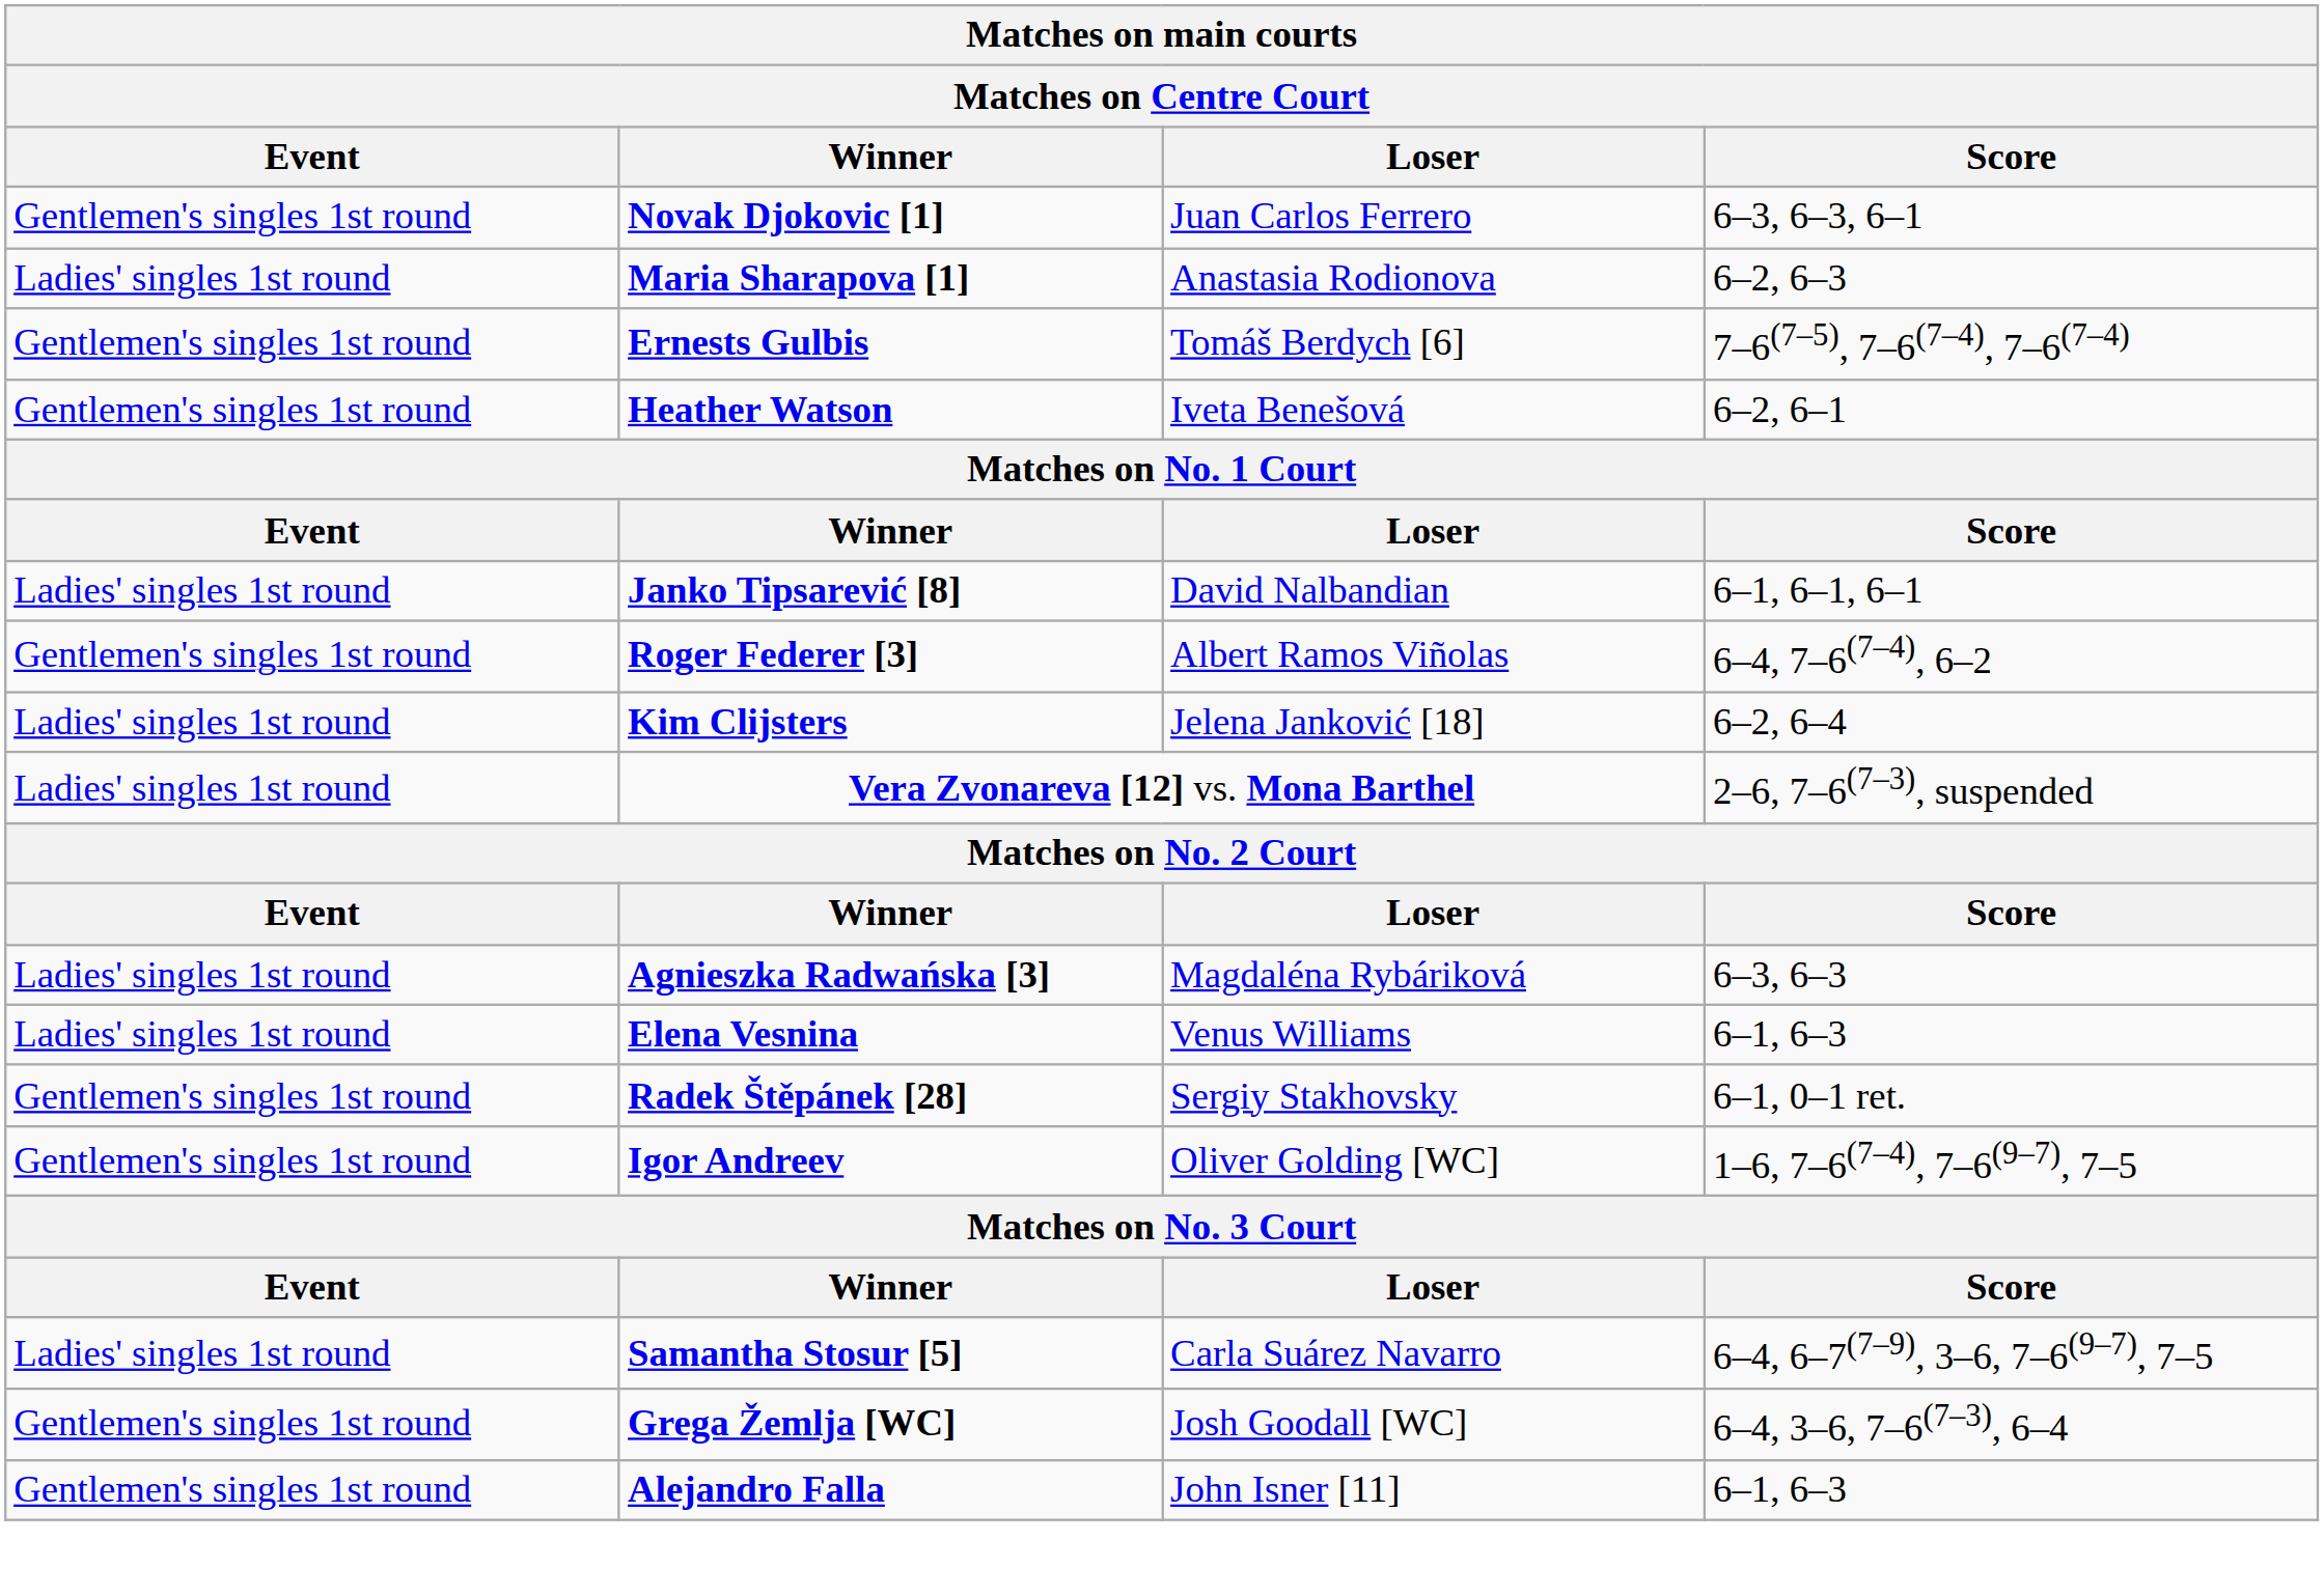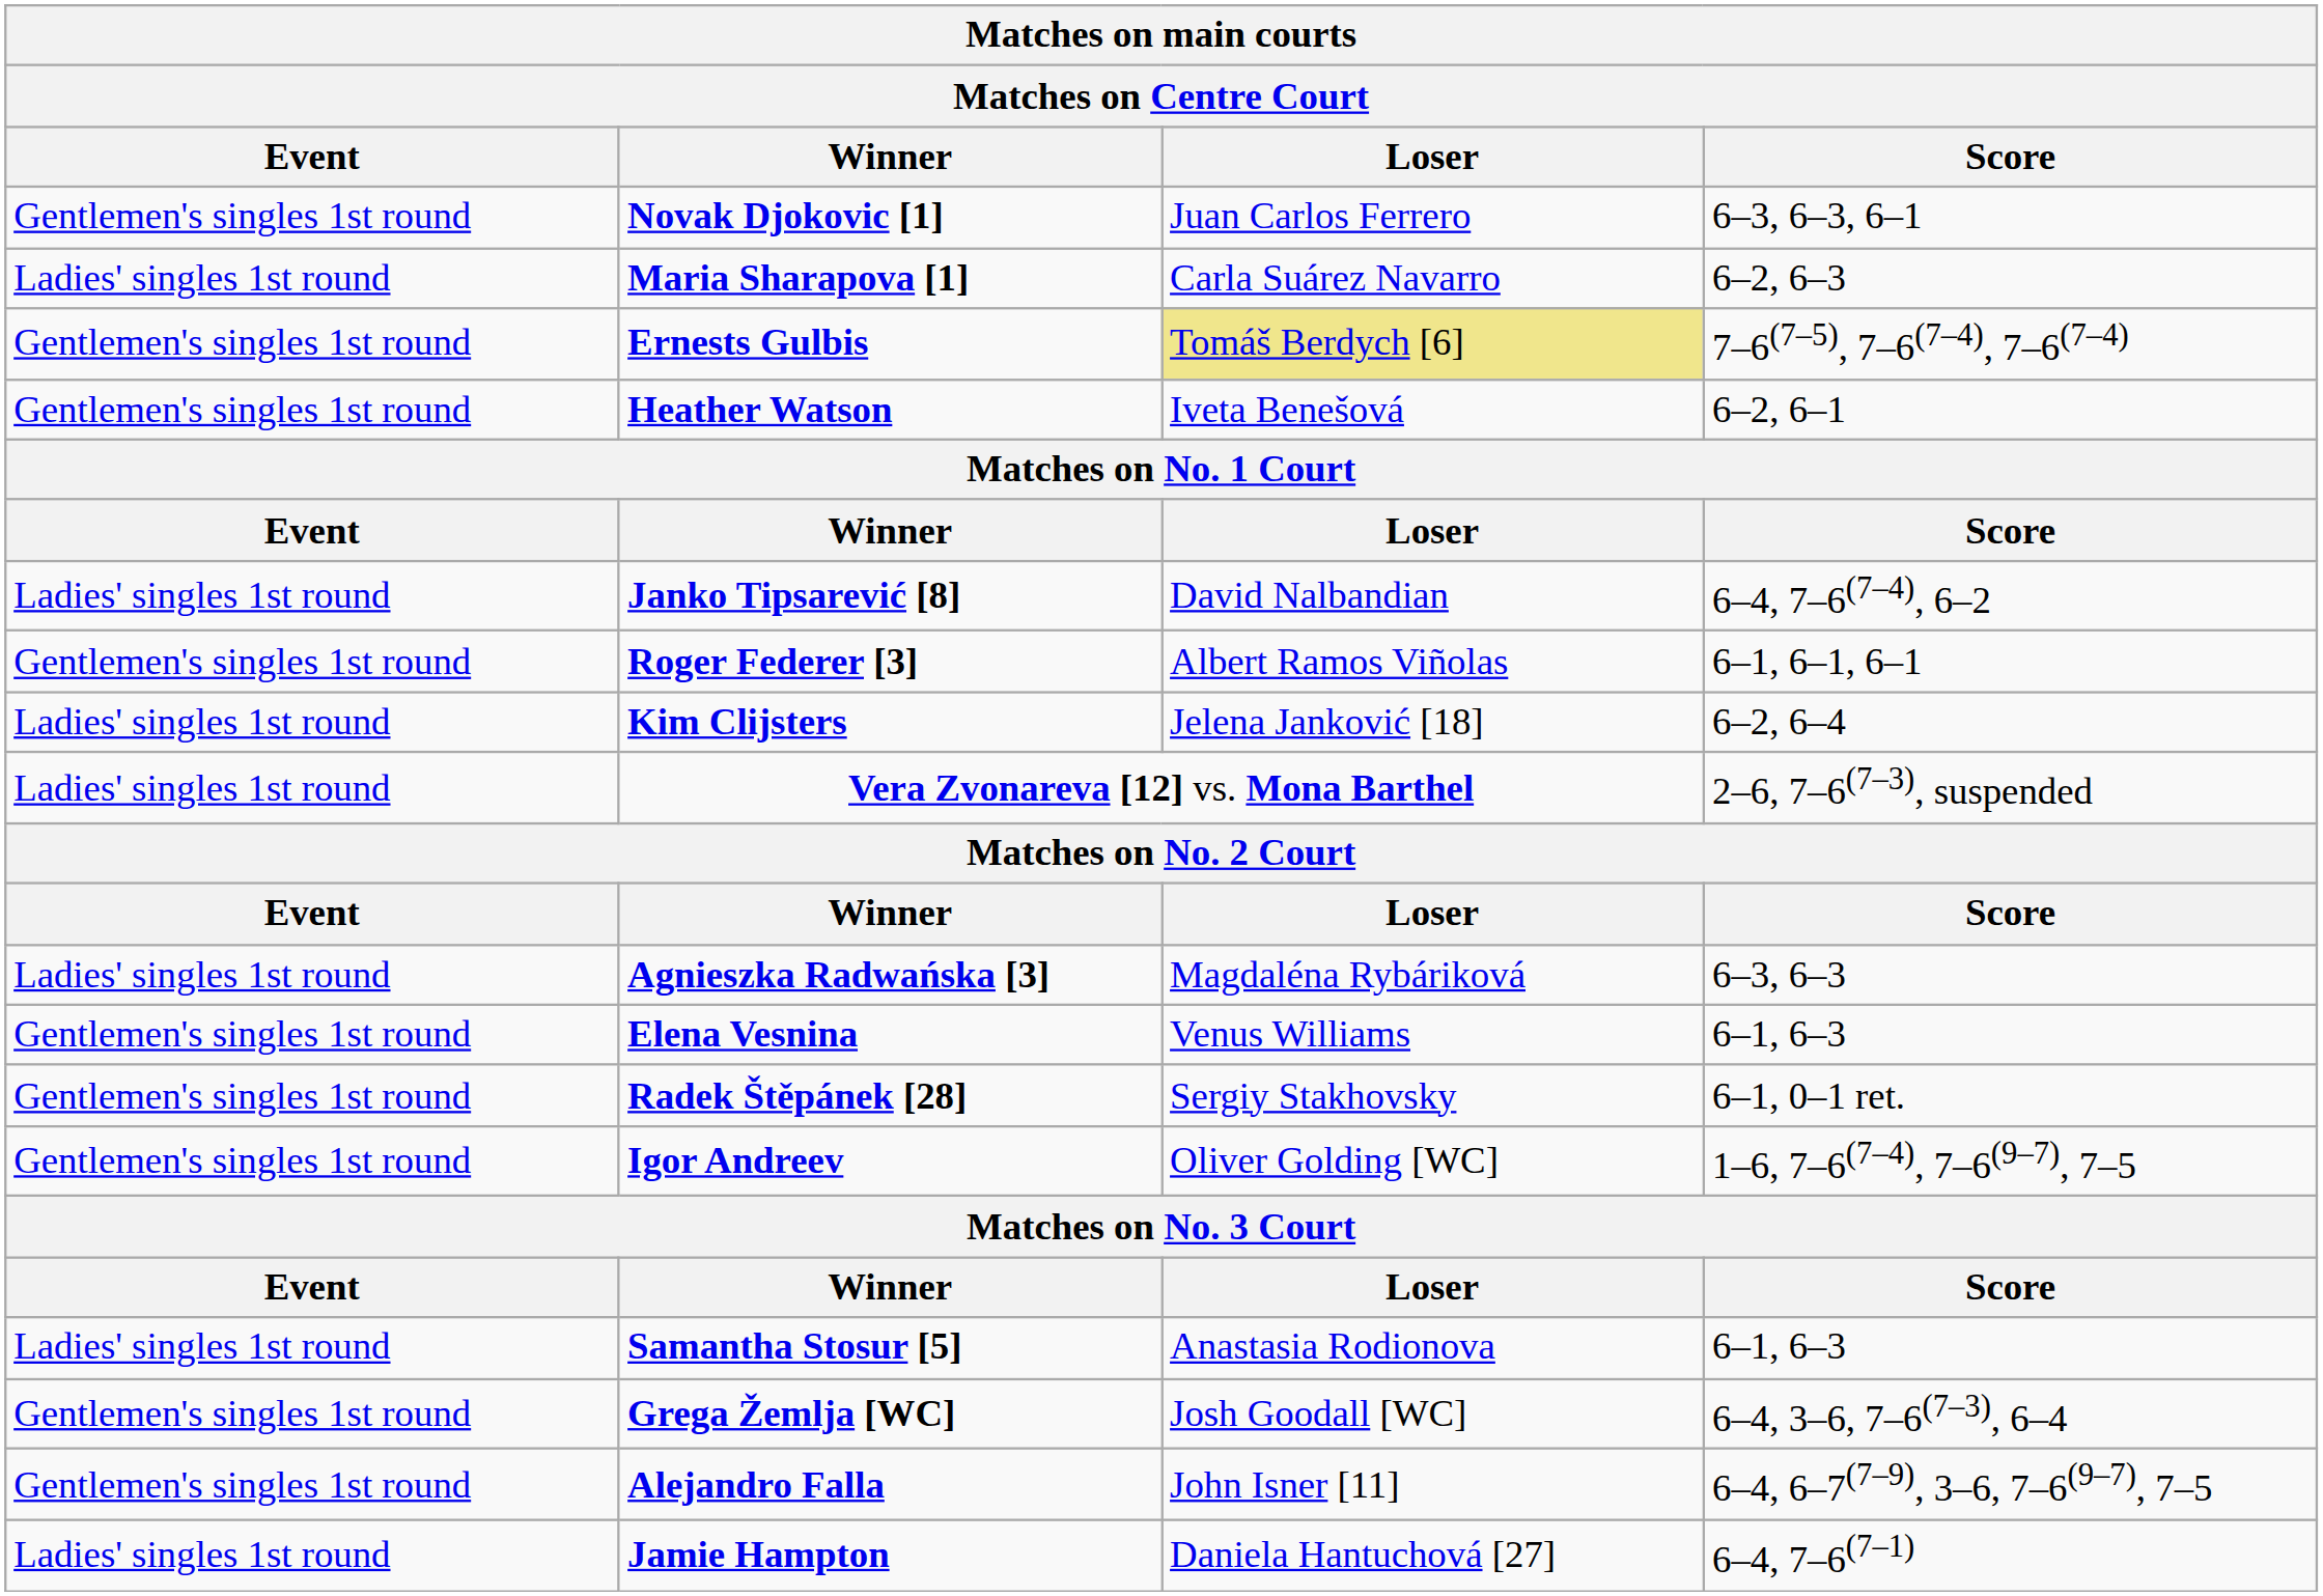 <table class="wikitable collapsible uncollapsed" style="margin:auto;">
 <tr>
 <th colspan="4" style="white-space:nowrap;">Matches on main courts</th>
 </tr>
 <tr>
 <th colspan="4">Matches on <a href='#'>Centre Court</a></th>
 </tr>
 <tr>
 <th width=220>Event</th>
 <th width=220>Winner</th>
 <th width=220>Loser</th>
 <th width=250>Score</th>
 </tr>
 <tr>
 <td><a href='#'>Gentlemen's singles 1st round</a></td>
 <td> <strong><a href='#'>Novak Djokovic</a> [1]</strong></td>
 <td> <a href='#'>Juan Carlos Ferrero</a></td>
 <td>6–3, 6–3, 6–1</td>
 </tr>
 <tr>
 <td><a href='#'>Ladies' singles 1st round</a></td>
 <td> <strong><a href='#'>Maria Sharapova</a> [1]</strong></td>
-<td> <a href='#'>Anastasia Rodionova</a></td>
+<td> <a href='#'>Carla Suárez Navarro</a></td>
 <td>6–2, 6–3</td>
 </tr>
 <tr>
 <td><a href='#'>Gentlemen's singles 1st round</a></td>
 <td> <strong><a href='#'>Ernests Gulbis</a></strong></td>
-<td> <a href='#'>Tomáš Berdych</a> [6]</td>
+<td style="background: khaki;"> <a href='#'>Tomáš Berdych</a> [6]</td>
 <td>7–6<sup>(7–5)</sup>, 7–6<sup>(7–4)</sup>, 7–6<sup>(7–4)</sup></td>
 </tr>
 <tr>
 <td><a href='#'>Gentlemen's singles 1st round</a></td>
 <td> <strong><a href='#'>Heather Watson</a></strong></td>
 <td> <a href='#'>Iveta Benešová</a></td>
 <td>6–2, 6–1</td>
 </tr>
 <tr>
 <th colspan="4">Matches on <a href='#'>No. 1 Court</a></th>
 </tr>
 <tr>
 <th width=220>Event</th>
 <th width=220>Winner</th>
 <th width=220>Loser</th>
 <th width=250>Score</th>
 </tr>
 <tr>
 <td><a href='#'>Ladies' singles 1st round</a></td>
 <td> <strong><a href='#'>Janko Tipsarević</a> [8]</strong></td>
 <td> <a href='#'>David Nalbandian</a></td>
-<td>6–1, 6–1, 6–1</td>
+<td>6–4, 7–6<sup>(7–4)</sup>, 6–2</td>
 </tr>
 <tr>
 <td><a href='#'>Gentlemen's singles 1st round</a></td>
 <td> <strong><a href='#'>Roger Federer</a> [3]</strong></td>
 <td> <a href='#'>Albert Ramos Viñolas</a></td>
-<td>6–4, 7–6<sup>(7–4)</sup>, 6–2</td>
+<td>6–1, 6–1, 6–1</td>
 </tr>
 <tr>
 <td><a href='#'>Ladies' singles 1st round</a></td>
 <td> <strong><a href='#'>Kim Clijsters</a></strong></td>
 <td> <a href='#'>Jelena Janković</a> [18]</td>
 <td>6–2, 6–4</td>
 </tr>
 <tr>
 <td><a href='#'>Ladies' singles 1st round</a></td>
 <td style="text-align:center;" colspan="2"> <strong><a href='#'>Vera Zvonareva</a> [12]</strong> vs.  <strong><a href='#'>Mona Barthel</a></strong></td>
 <td>2–6, 7–6<sup>(7–3)</sup>, suspended</td>
 </tr>
 <tr>
 <th colspan="4">Matches on <a href='#'>No. 2 Court</a></th>
 </tr>
 <tr>
 <th width=220>Event</th>
 <th width=220>Winner</th>
 <th width=220>Loser</th>
 <th width=250>Score</th>
 </tr>
 <tr>
 <td><a href='#'>Ladies' singles 1st round</a></td>
 <td> <strong><a href='#'>Agnieszka Radwańska</a> [3]</strong></td>
 <td> <a href='#'>Magdaléna Rybáriková</a></td>
 <td>6–3, 6–3</td>
 </tr>
 <tr>
-<td><a href='#'>Ladies' singles 1st round</a></td>
+<td><a href='#'>Gentlemen's singles 1st round</a></td>
 <td> <strong><a href='#'>Elena Vesnina</a></strong></td>
 <td> <a href='#'>Venus Williams</a></td>
 <td>6–1, 6–3</td>
 </tr>
 <tr>
 <td><a href='#'>Gentlemen's singles 1st round</a></td>
 <td> <strong><a href='#'>Radek Štěpánek</a> [28]</strong></td>
 <td> <a href='#'>Sergiy Stakhovsky</a></td>
 <td>6–1, 0–1 ret.</td>
 </tr>
 <tr>
 <td><a href='#'>Gentlemen's singles 1st round</a></td>
 <td> <strong><a href='#'>Igor Andreev</a></strong></td>
 <td> <a href='#'>Oliver Golding</a> [WC]</td>
 <td>1–6, 7–6<sup>(7–4)</sup>, 7–6<sup>(9–7)</sup>, 7–5</td>
 </tr>
 <tr>
 <th colspan="4">Matches on <a href='#'>No. 3 Court</a></th>
 </tr>
 <tr>
 <th width=250>Event</th>
 <th width=220>Winner</th>
 <th width=220>Loser</th>
 <th width=220>Score</th>
 </tr>
 <tr>
 <td><a href='#'>Ladies' singles 1st round</a></td>
 <td> <strong><a href='#'>Samantha Stosur</a> [5]</strong></td>
-<td> <a href='#'>Carla Suárez Navarro</a></td>
-<td>6–4, 6–7<sup>(7–9)</sup>, 3–6, 7–6<sup>(9–7)</sup>, 7–5</td>
+<td> <a href='#'>Anastasia Rodionova</a></td>
+<td>6–1, 6–3</td>
 </tr>
 <tr>
 <td><a href='#'>Gentlemen's singles 1st round</a></td>
 <td> <strong><a href='#'>Grega Žemlja</a> [WC]</strong></td>
 <td> <a href='#'>Josh Goodall</a> [WC]</td>
 <td>6–4, 3–6, 7–6<sup>(7–3)</sup>, 6–4</td>
 </tr>
 <tr>
 <td><a href='#'>Gentlemen's singles 1st round</a></td>
 <td> <strong><a href='#'>Alejandro Falla</a></strong></td>
 <td> <a href='#'>John Isner</a> [11]</td>
-<td>6–1, 6–3</td>
+<td>6–4, 6–7<sup>(7–9)</sup>, 3–6, 7–6<sup>(9–7)</sup>, 7–5</td>
+</tr>
+<tr>
+<td><a href='#'>Ladies' singles 1st round</a></td>
+<td> <strong><a href='#'>Jamie Hampton</a></strong></td>
+<td> <a href='#'>Daniela Hantuchová</a> [27]</td>
+<td>6–4, 7–6<sup>(7–1)</sup></td>
 </tr>
 </table>
